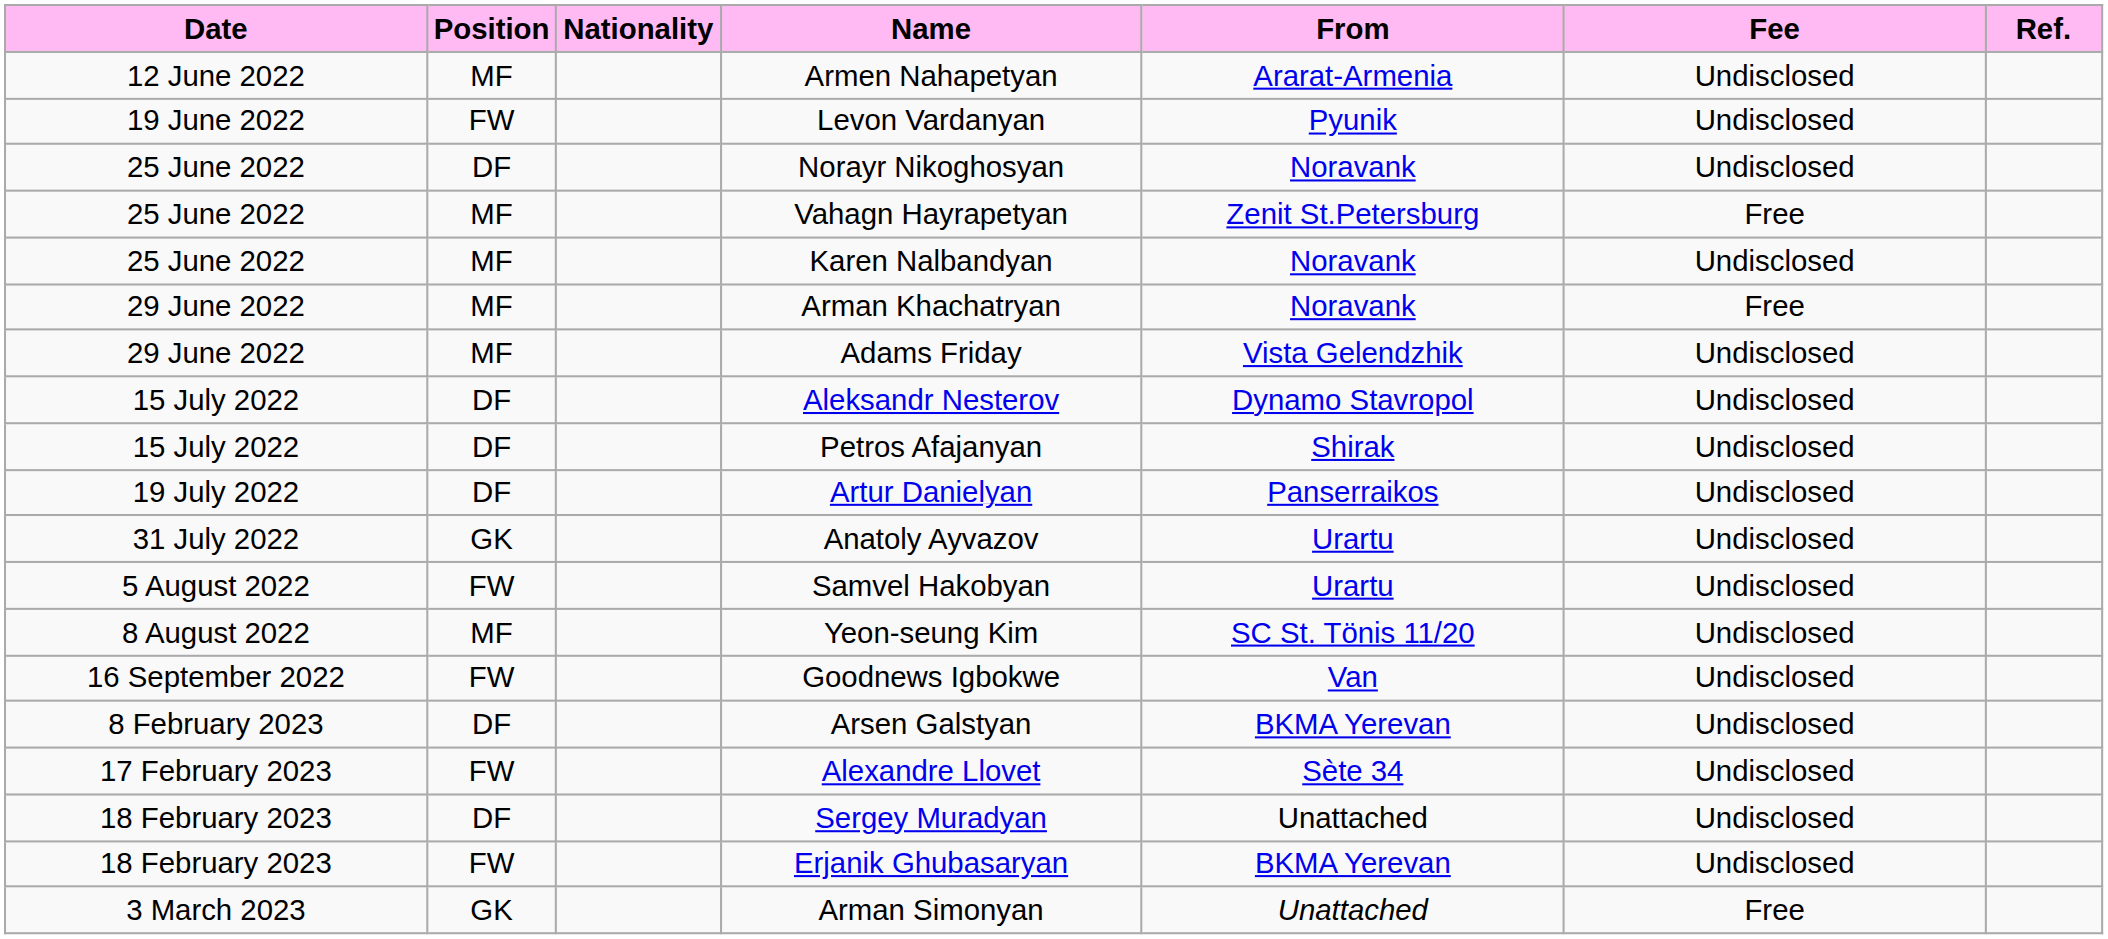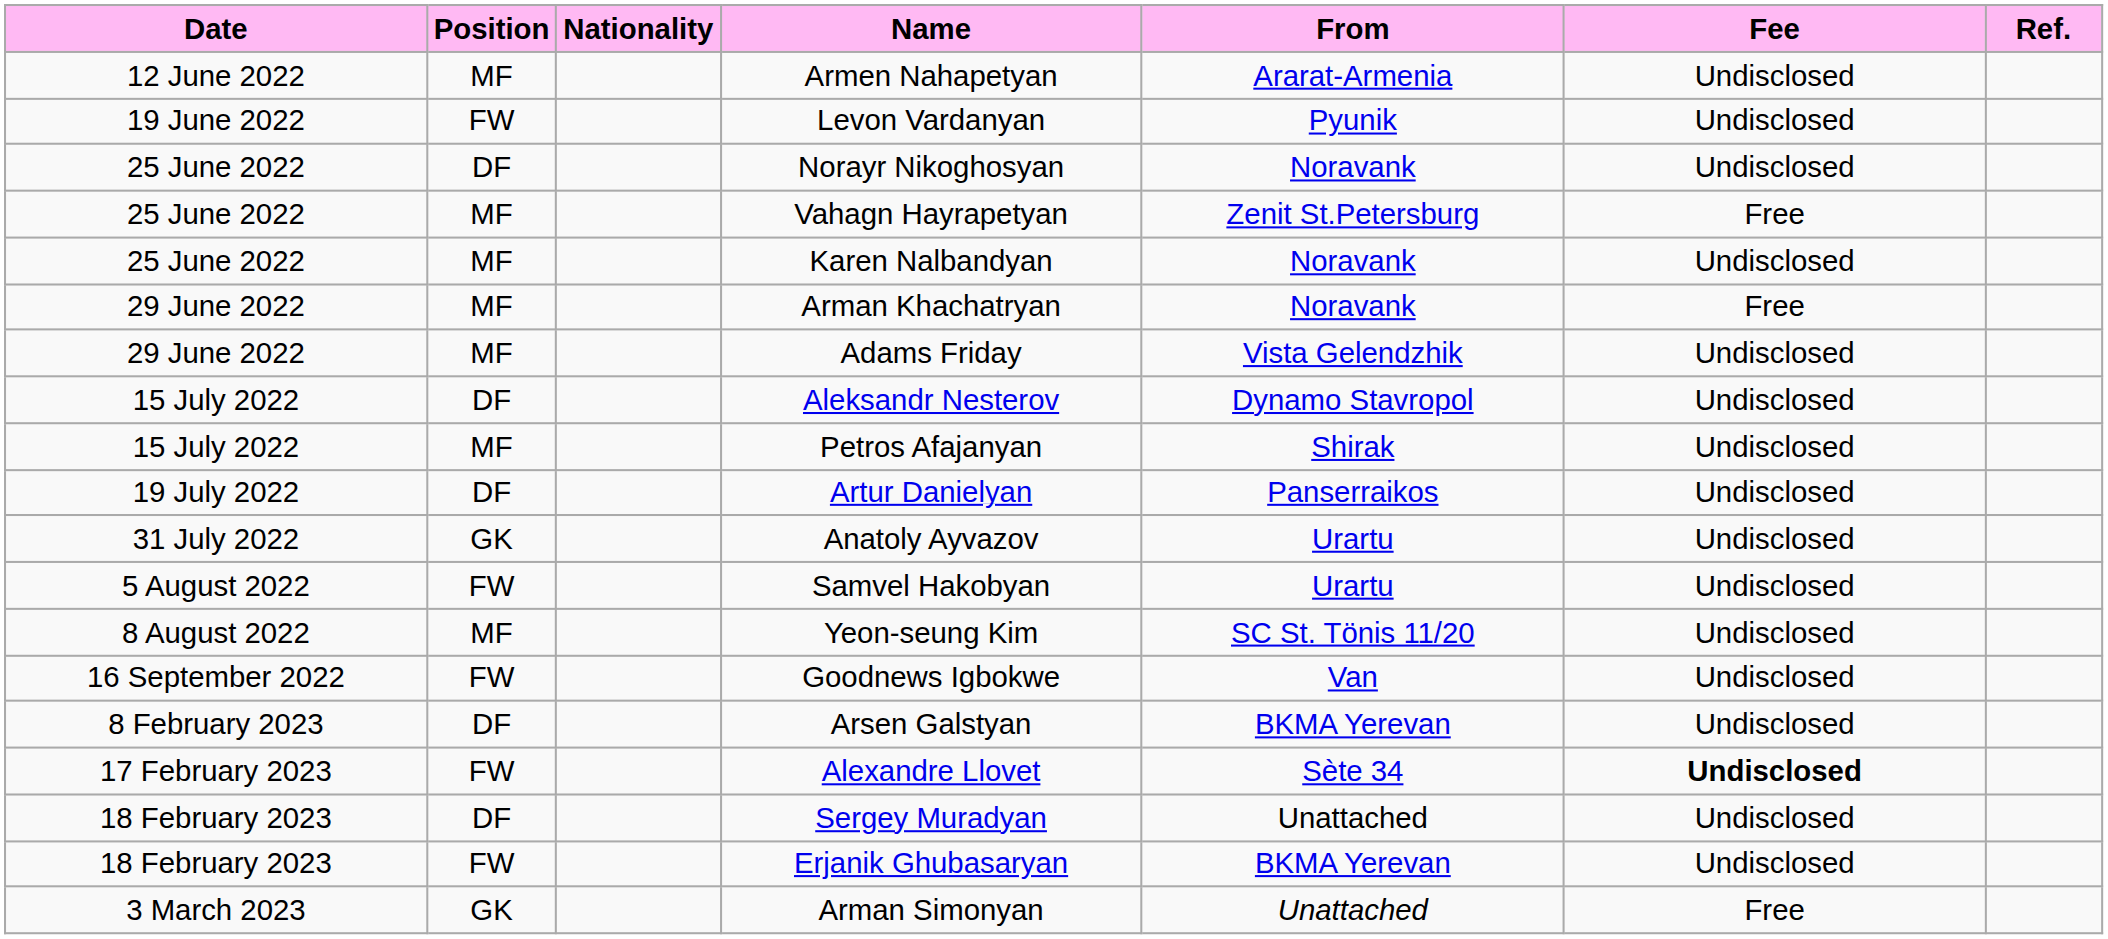 <table class="wikitable"  style="text-align:center; font-size:90%; ">
 <tr>
 <th style="background:#FFB9F3; color:#000000; width:200px;">Date</th>
 <th style="background:#FFB9F3; color:#000000; width:50px;">Position</th>
 <th style="background:#FFB9F3; color:#000000; width:50px;">Nationality</th>
 <th style="background:#FFB9F3; color:#000000; width:200px;">Name</th>
 <th style="background:#FFB9F3; color:#000000; width:200px;">From</th>
 <th style="background:#FFB9F3; color:#000000; width:200px;">Fee</th>
 <th style="background:#FFB9F3; color:#000000; width:50px;">Ref.</th>
 </tr>
 <tr>
 <td>12 June 2022</td>
 <td>MF</td>
 <td></td>
 <td>Armen Nahapetyan</td>
 <td><a href='#'>Ararat-Armenia</a></td>
 <td>Undisclosed</td>
 <td></td>
 </tr>
 <tr>
 <td>19 June 2022</td>
 <td>FW</td>
 <td></td>
 <td>Levon Vardanyan</td>
 <td><a href='#'>Pyunik</a></td>
 <td>Undisclosed</td>
 <td></td>
 </tr>
 <tr>
 <td>25 June 2022</td>
 <td>DF</td>
 <td></td>
 <td>Norayr Nikoghosyan</td>
 <td><a href='#'>Noravank</a></td>
 <td>Undisclosed</td>
 <td></td>
 </tr>
 <tr>
 <td>25 June 2022</td>
 <td>MF</td>
 <td></td>
 <td>Vahagn Hayrapetyan</td>
 <td><a href='#'>Zenit St.Petersburg</a></td>
 <td>Free</td>
 <td></td>
 </tr>
 <tr>
 <td>25 June 2022</td>
 <td>MF</td>
 <td></td>
 <td>Karen Nalbandyan</td>
 <td><a href='#'>Noravank</a></td>
 <td>Undisclosed</td>
 <td></td>
 </tr>
 <tr>
 <td>29 June 2022</td>
 <td>MF</td>
 <td></td>
 <td>Arman Khachatryan</td>
 <td><a href='#'>Noravank</a></td>
 <td>Free</td>
 <td></td>
 </tr>
 <tr>
 <td>29 June 2022</td>
 <td>MF</td>
 <td></td>
 <td>Adams Friday</td>
 <td><a href='#'>Vista Gelendzhik</a></td>
 <td>Undisclosed</td>
 <td></td>
 </tr>
 <tr>
 <td>15 July 2022</td>
 <td>DF</td>
 <td></td>
 <td><a href='#'>Aleksandr Nesterov</a></td>
 <td><a href='#'>Dynamo Stavropol</a></td>
 <td>Undisclosed</td>
 <td></td>
 </tr>
 <tr>
 <td>15 July 2022</td>
-<td>DF</td>
+<td>MF</td>
 <td></td>
 <td>Petros Afajanyan</td>
 <td><a href='#'>Shirak</a></td>
 <td>Undisclosed</td>
 <td></td>
 </tr>
 <tr>
 <td>19 July 2022</td>
 <td>DF</td>
 <td></td>
 <td><a href='#'>Artur Danielyan</a></td>
 <td><a href='#'>Panserraikos</a></td>
 <td>Undisclosed</td>
 <td></td>
 </tr>
 <tr>
 <td>31 July 2022</td>
 <td>GK</td>
 <td></td>
 <td>Anatoly Ayvazov</td>
 <td><a href='#'>Urartu</a></td>
 <td>Undisclosed</td>
 <td></td>
 </tr>
 <tr>
 <td>5 August 2022</td>
 <td>FW</td>
 <td></td>
 <td>Samvel Hakobyan</td>
 <td><a href='#'>Urartu</a></td>
 <td>Undisclosed</td>
 <td></td>
 </tr>
 <tr>
 <td>8 August 2022</td>
 <td>MF</td>
 <td></td>
 <td>Yeon-seung Kim</td>
 <td><a href='#'>SC St. Tönis 11/20</a></td>
 <td>Undisclosed</td>
 <td></td>
 </tr>
 <tr>
 <td>16 September 2022</td>
 <td>FW</td>
 <td></td>
 <td>Goodnews Igbokwe</td>
 <td><a href='#'>Van</a></td>
 <td>Undisclosed</td>
 <td></td>
 </tr>
 <tr>
 <td>8 February 2023</td>
 <td>DF</td>
 <td></td>
 <td>Arsen Galstyan</td>
 <td><a href='#'>BKMA Yerevan</a></td>
 <td>Undisclosed</td>
 <td></td>
 </tr>
 <tr>
 <td>17 February 2023</td>
 <td>FW</td>
 <td></td>
 <td><a href='#'>Alexandre Llovet</a></td>
 <td><a href='#'>Sète 34</a></td>
-<td>Undisclosed</td>
+<td><strong>Undisclosed</strong></td>
 <td></td>
 </tr>
 <tr>
 <td>18 February 2023</td>
 <td>DF</td>
 <td></td>
 <td><a href='#'>Sergey Muradyan</a></td>
 <td>Unattached</td>
 <td>Undisclosed</td>
 <td></td>
 </tr>
 <tr>
 <td>18 February 2023</td>
 <td>FW</td>
 <td></td>
 <td><a href='#'>Erjanik Ghubasaryan</a></td>
 <td><a href='#'>BKMA Yerevan</a></td>
 <td>Undisclosed</td>
 <td></td>
 </tr>
 <tr>
 <td>3 March 2023</td>
 <td>GK</td>
 <td></td>
 <td>Arman Simonyan</td>
 <td><em>Unattached</em></td>
 <td>Free</td>
 <td></td>
 </tr>
 </table>
